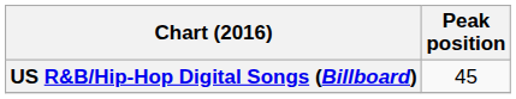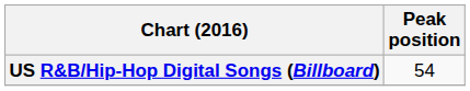 <table class="wikitable sortable plainrowheaders" style="text-align:center;">
 <tr>
 <th scope="col">Chart (2016)</th>
 <th scope="col">Peak<br>position</th>
 </tr>
 <tr>
 <th scope="row">US <a href='#'>R&B/Hip-Hop Digital Songs</a> (<em><a href='#'>Billboard</a></em>)</th>
-<td>45</td>
+<td>54</td>
 </tr>
 <tr>
 </tr>
 </table>
